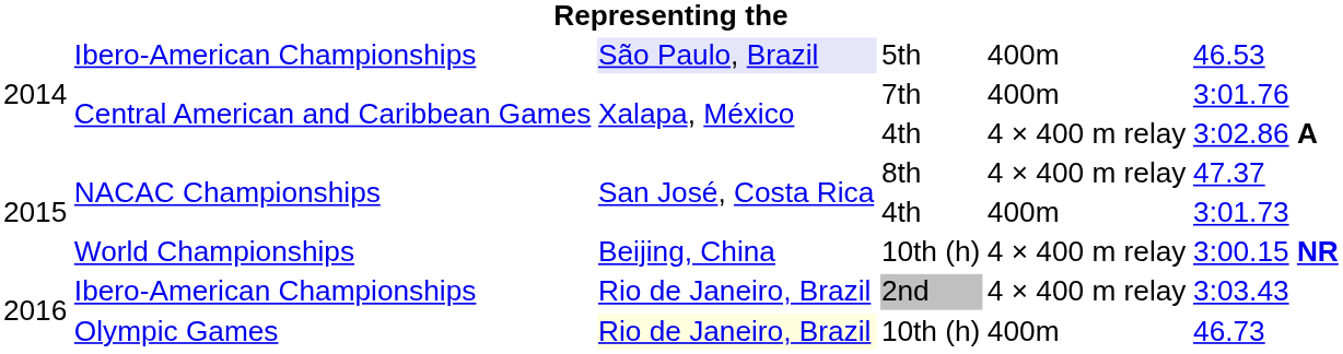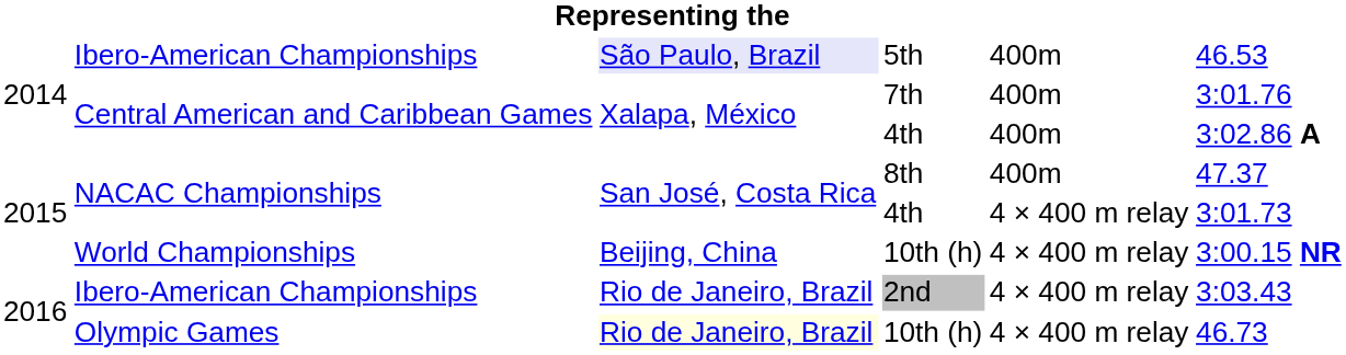 <table>
 <tr>
 <th colspan="6">Representing the </th>
 </tr>
 <tr>
 <td rowspan=3>2014</td>
 <td><a href='#'>Ibero-American Championships</a></td>
 <td style="background: lavender;"><a href='#'>São Paulo</a>, <a href='#'>Brazil</a></td>
 <td>5th</td>
 <td>400m</td>
 <td><a href='#'>46.53</a></td>
 </tr>
 <tr>
 <td rowspan=2><a href='#'>Central American and Caribbean Games</a></td>
 <td rowspan=2><a href='#'>Xalapa</a>, <a href='#'>México</a></td>
 <td>7th</td>
 <td>400m</td>
 <td><a href='#'>3:01.76</a></td>
 </tr>
 <tr>
 <td>4th</td>
-<td>4 × 400 m relay</td>
+<td>400m</td>
 <td><a href='#'>3:02.86</a> <strong>A</strong></td>
 </tr>
 <tr>
 <td rowspan=3>2015</td>
 <td rowspan=2><a href='#'>NACAC Championships</a></td>
 <td rowspan=2><a href='#'>San José</a>, <a href='#'>Costa Rica</a></td>
 <td>8th</td>
-<td>4 × 400 m relay</td>
+<td>400m</td>
 <td><a href='#'>47.37</a></td>
 </tr>
 <tr>
 <td>4th</td>
-<td>400m</td>
+<td>4 × 400 m relay</td>
 <td><a href='#'>3:01.73</a></td>
 </tr>
 <tr>
 <td><a href='#'>World Championships</a></td>
 <td><a href='#'>Beijing, China</a></td>
 <td>10th (h)</td>
 <td>4 × 400 m relay</td>
 <td><a href='#'>3:00.15</a> <strong><a href='#'>NR</a></strong></td>
 </tr>
 <tr>
 <td rowspan=2>2016</td>
 <td><a href='#'>Ibero-American Championships</a></td>
 <td><a href='#'>Rio de Janeiro, Brazil</a></td>
 <td bgcolor=silver>2nd</td>
 <td>4 × 400 m relay</td>
 <td><a href='#'>3:03.43</a></td>
 </tr>
 <tr>
 <td><a href='#'>Olympic Games</a></td>
 <td style="background: lightyellow;"><a href='#'>Rio de Janeiro, Brazil</a></td>
 <td>10th (h)</td>
-<td>400m</td>
+<td>4 × 400 m relay</td>
 <td><a href='#'>46.73</a></td>
 </tr>
 </table>
